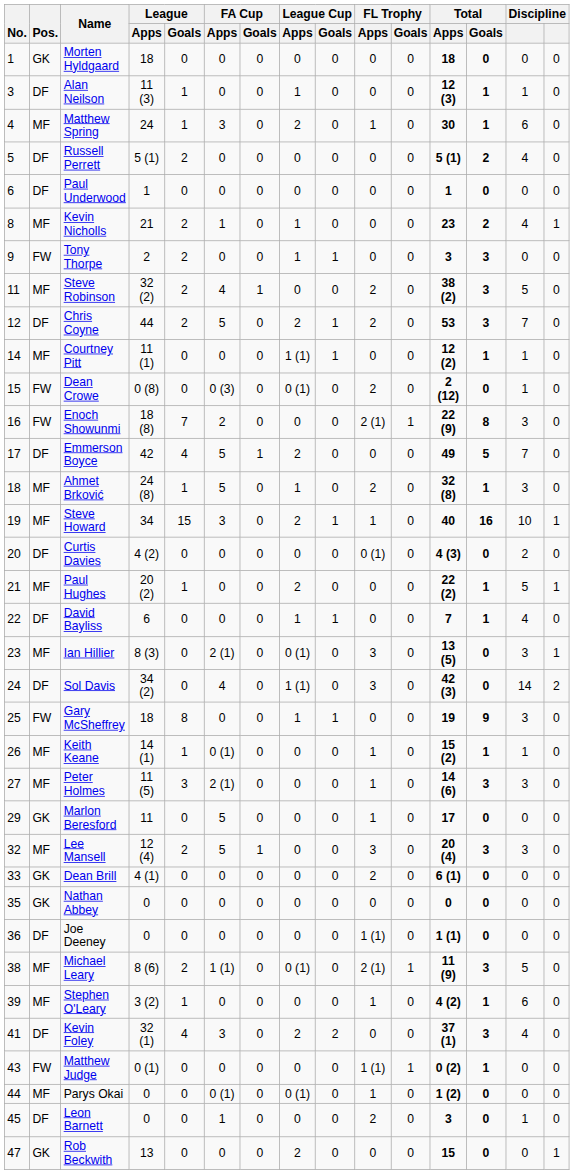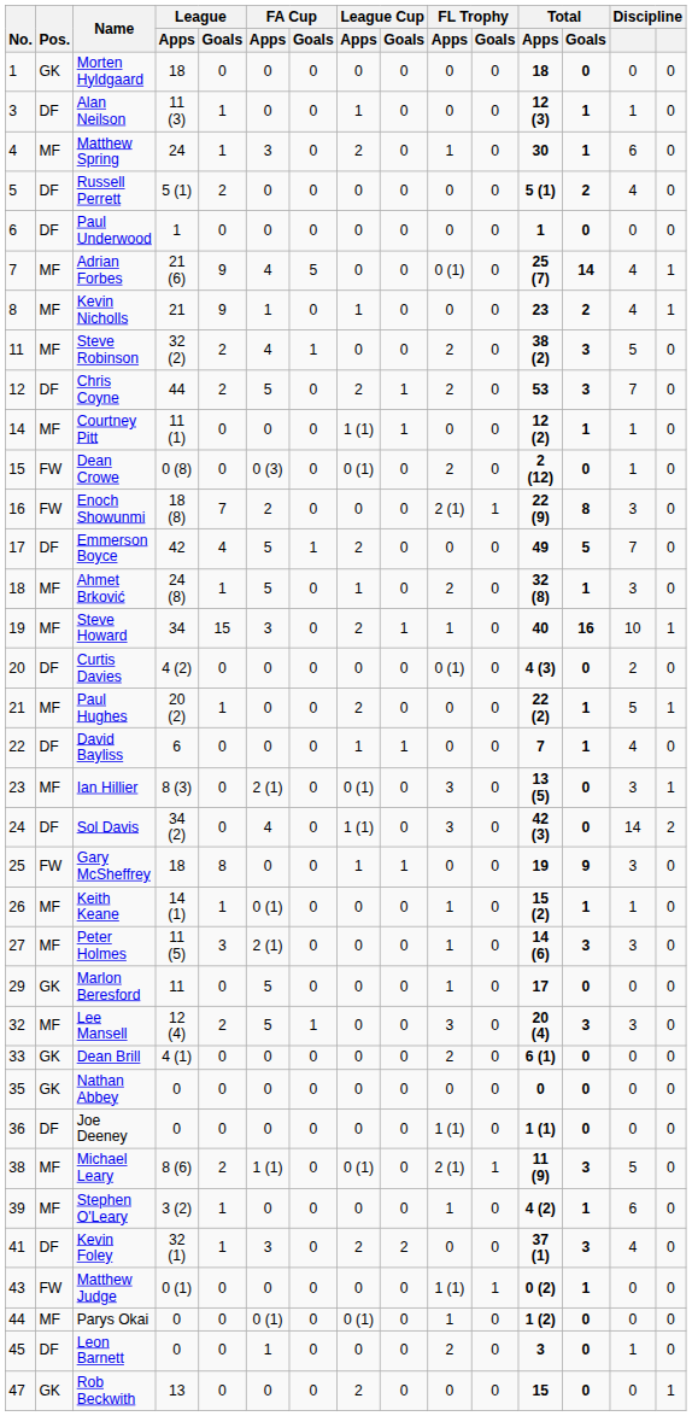 <table class="wikitable" style="text-align:center">
 <tr>
 <th rowspan="2" valign="bottom">No.</th>
 <th rowspan="2" valign="bottom">Pos.</th>
 <th rowspan="2">Name</th>
 <th colspan="2" width="85">League</th>
 <th colspan="2" width="85">FA Cup</th>
 <th colspan="2" width="85">League Cup</th>
 <th colspan="2" width="85">FL Trophy</th>
 <th colspan="2" width="85">Total</th>
 <th colspan="2" width="85">Discipline</th>
 </tr>
 <tr>
 <th>Apps</th>
 <th>Goals</th>
 <th>Apps</th>
 <th>Goals</th>
 <th>Apps</th>
 <th>Goals</th>
 <th>Apps</th>
 <th>Goals</th>
 <th>Apps</th>
 <th>Goals</th>
 <th></th>
 <th></th>
 </tr>
 <tr>
 <td align="left">1</td>
 <td align="left">GK</td>
 <td align="left"> <a href='#'>Morten Hyldgaard</a></td>
 <td>18</td>
 <td>0</td>
 <td>0</td>
 <td>0</td>
 <td>0</td>
 <td>0</td>
 <td>0</td>
 <td>0</td>
 <td><strong>18</strong></td>
 <td><strong>0</strong></td>
 <td>0</td>
 <td>0</td>
 </tr>
 <tr>
 <td align="left">3</td>
 <td align="left">DF</td>
 <td align="left"> <a href='#'>Alan Neilson</a></td>
 <td>11 (3)</td>
 <td>1</td>
 <td>0</td>
 <td>0</td>
 <td>1</td>
 <td>0</td>
 <td>0</td>
 <td>0</td>
 <td><strong>12 (3)</strong></td>
 <td><strong>1</strong></td>
 <td>1</td>
 <td>0</td>
 </tr>
 <tr>
 <td align="left">4</td>
 <td align="left">MF</td>
 <td align="left"> <a href='#'>Matthew Spring</a></td>
 <td>24</td>
 <td>1</td>
 <td>3</td>
 <td>0</td>
 <td>2</td>
 <td>0</td>
 <td>1</td>
 <td>0</td>
 <td><strong>30</strong></td>
 <td><strong>1</strong></td>
 <td>6</td>
 <td>0</td>
 </tr>
 <tr>
 <td align="left">5</td>
 <td align="left">DF</td>
 <td align="left"> <a href='#'>Russell Perrett</a></td>
 <td>5 (1)</td>
 <td>2</td>
 <td>0</td>
 <td>0</td>
 <td>0</td>
 <td>0</td>
 <td>0</td>
 <td>0</td>
 <td><strong>5 (1)</strong></td>
 <td><strong>2</strong></td>
 <td>4</td>
 <td>0</td>
 </tr>
 <tr>
 <td align="left">6</td>
 <td align="left">DF</td>
 <td align="left"> <a href='#'>Paul Underwood</a></td>
 <td>1</td>
 <td>0</td>
 <td>0</td>
 <td>0</td>
 <td>0</td>
 <td>0</td>
 <td>0</td>
 <td>0</td>
 <td><strong>1</strong></td>
 <td><strong>0</strong></td>
 <td>0</td>
 <td>0</td>
 </tr>
 <tr>
+<td align="left">7</td>
+<td align="left">MF</td>
+<td align="left"> <a href='#'>Adrian Forbes</a></td>
+<td>21 (6)</td>
+<td>9</td>
+<td>4</td>
+<td>5</td>
+<td>0</td>
+<td>0</td>
+<td>0 (1)</td>
+<td>0</td>
+<td><strong>25 (7)</strong></td>
+<td><strong>14</strong></td>
+<td>4</td>
+<td>1</td>
+</tr>
+<tr>
 <td align="left">8</td>
 <td align="left">MF</td>
 <td align="left"> <a href='#'>Kevin Nicholls</a></td>
 <td>21</td>
-<td>2</td>
+<td>9</td>
 <td>1</td>
 <td>0</td>
 <td>1</td>
 <td>0</td>
 <td>0</td>
 <td>0</td>
 <td><strong>23</strong></td>
 <td><strong>2</strong></td>
 <td>4</td>
 <td>1</td>
-</tr>
-<tr>
-<td align="left">9</td>
-<td align="left">FW</td>
-<td align="left"> <a href='#'>Tony Thorpe</a></td>
-<td>2</td>
-<td>2</td>
-<td>0</td>
-<td>0</td>
-<td>1</td>
-<td>1</td>
-<td>0</td>
-<td>0</td>
-<td><strong>3</strong></td>
-<td><strong>3</strong></td>
-<td>0</td>
-<td>0</td>
 </tr>
 <tr>
 <td align="left">11</td>
 <td align="left">MF</td>
 <td align="left"> <a href='#'>Steve Robinson</a></td>
 <td>32 (2)</td>
 <td>2</td>
 <td>4</td>
 <td>1</td>
 <td>0</td>
 <td>0</td>
 <td>2</td>
 <td>0</td>
 <td><strong>38 (2)</strong></td>
 <td><strong>3</strong></td>
 <td>5</td>
 <td>0</td>
 </tr>
 <tr>
 <td align="left">12</td>
 <td align="left">DF</td>
 <td align="left"> <a href='#'>Chris Coyne</a></td>
 <td>44</td>
 <td>2</td>
 <td>5</td>
 <td>0</td>
 <td>2</td>
 <td>1</td>
 <td>2</td>
 <td>0</td>
 <td><strong>53</strong></td>
 <td><strong>3</strong></td>
 <td>7</td>
 <td>0</td>
 </tr>
 <tr>
 <td align="left">14</td>
 <td align="left">MF</td>
 <td align="left"> <a href='#'>Courtney Pitt</a></td>
 <td>11 (1)</td>
 <td>0</td>
 <td>0</td>
 <td>0</td>
 <td>1 (1)</td>
 <td>1</td>
 <td>0</td>
 <td>0</td>
 <td><strong>12 (2)</strong></td>
 <td><strong>1</strong></td>
 <td>1</td>
 <td>0</td>
 </tr>
 <tr>
 <td align="left">15</td>
 <td align="left">FW</td>
 <td align="left"> <a href='#'>Dean Crowe</a></td>
 <td>0 (8)</td>
 <td>0</td>
 <td>0 (3)</td>
 <td>0</td>
 <td>0 (1)</td>
 <td>0</td>
 <td>2</td>
 <td>0</td>
 <td><strong>2 (12)</strong></td>
 <td><strong>0</strong></td>
 <td>1</td>
 <td>0</td>
 </tr>
 <tr>
 <td align="left">16</td>
 <td align="left">FW</td>
 <td align="left"> <a href='#'>Enoch Showunmi</a></td>
 <td>18 (8)</td>
 <td>7</td>
 <td>2</td>
 <td>0</td>
 <td>0</td>
 <td>0</td>
 <td>2 (1)</td>
 <td>1</td>
 <td><strong>22 (9)</strong></td>
 <td><strong>8</strong></td>
 <td>3</td>
 <td>0</td>
 </tr>
 <tr>
 <td align="left">17</td>
 <td align="left">DF</td>
 <td align="left"> <a href='#'>Emmerson Boyce</a></td>
 <td>42</td>
 <td>4</td>
 <td>5</td>
 <td>1</td>
 <td>2</td>
 <td>0</td>
 <td>0</td>
 <td>0</td>
 <td><strong>49</strong></td>
 <td><strong>5</strong></td>
 <td>7</td>
 <td>0</td>
 </tr>
 <tr>
 <td align="left">18</td>
 <td align="left">MF</td>
 <td align="left"> <a href='#'>Ahmet Brković</a></td>
 <td>24 (8)</td>
 <td>1</td>
 <td>5</td>
 <td>0</td>
 <td>1</td>
 <td>0</td>
 <td>2</td>
 <td>0</td>
 <td><strong>32 (8)</strong></td>
 <td><strong>1</strong></td>
 <td>3</td>
 <td>0</td>
 </tr>
 <tr>
 <td align="left">19</td>
 <td align="left">MF</td>
 <td align="left"> <a href='#'>Steve Howard</a></td>
 <td>34</td>
 <td>15</td>
 <td>3</td>
 <td>0</td>
 <td>2</td>
 <td>1</td>
 <td>1</td>
 <td>0</td>
 <td><strong>40</strong></td>
 <td><strong>16</strong></td>
 <td>10</td>
 <td>1</td>
 </tr>
 <tr>
 <td align="left">20</td>
 <td align="left">DF</td>
 <td align="left"> <a href='#'>Curtis Davies</a></td>
 <td>4 (2)</td>
 <td>0</td>
 <td>0</td>
 <td>0</td>
 <td>0</td>
 <td>0</td>
 <td>0 (1)</td>
 <td>0</td>
 <td><strong>4 (3)</strong></td>
 <td><strong>0</strong></td>
 <td>2</td>
 <td>0</td>
 </tr>
 <tr>
 <td align="left">21</td>
 <td align="left">MF</td>
 <td align="left"> <a href='#'>Paul Hughes</a></td>
 <td>20 (2)</td>
 <td>1</td>
 <td>0</td>
 <td>0</td>
 <td>2</td>
 <td>0</td>
 <td>0</td>
 <td>0</td>
 <td><strong>22 (2)</strong></td>
 <td><strong>1</strong></td>
 <td>5</td>
 <td>1</td>
 </tr>
 <tr>
 <td align="left">22</td>
 <td align="left">DF</td>
 <td align="left"> <a href='#'>David Bayliss</a></td>
 <td>6</td>
 <td>0</td>
 <td>0</td>
 <td>0</td>
 <td>1</td>
 <td>1</td>
 <td>0</td>
 <td>0</td>
 <td><strong>7</strong></td>
 <td><strong>1</strong></td>
 <td>4</td>
 <td>0</td>
 </tr>
 <tr>
 <td align="left">23</td>
 <td align="left">MF</td>
 <td align="left"> <a href='#'>Ian Hillier</a></td>
 <td>8 (3)</td>
 <td>0</td>
 <td>2 (1)</td>
 <td>0</td>
 <td>0 (1)</td>
 <td>0</td>
 <td>3</td>
 <td>0</td>
 <td><strong>13 (5)</strong></td>
 <td><strong>0</strong></td>
 <td>3</td>
 <td>1</td>
 </tr>
 <tr>
 <td align="left">24</td>
 <td align="left">DF</td>
 <td align="left"> <a href='#'>Sol Davis</a></td>
 <td>34 (2)</td>
 <td>0</td>
 <td>4</td>
 <td>0</td>
 <td>1 (1)</td>
 <td>0</td>
 <td>3</td>
 <td>0</td>
 <td><strong>42 (3)</strong></td>
 <td><strong>0</strong></td>
 <td>14</td>
 <td>2</td>
 </tr>
 <tr>
 <td align="left">25</td>
 <td align="left">FW</td>
 <td align="left"> <a href='#'>Gary McSheffrey</a></td>
 <td>18</td>
 <td>8</td>
 <td>0</td>
 <td>0</td>
 <td>1</td>
 <td>1</td>
 <td>0</td>
 <td>0</td>
 <td><strong>19</strong></td>
 <td><strong>9</strong></td>
 <td>3</td>
 <td>0</td>
 </tr>
 <tr>
 <td align="left">26</td>
 <td align="left">MF</td>
 <td align="left"> <a href='#'>Keith Keane</a></td>
 <td>14 (1)</td>
 <td>1</td>
 <td>0 (1)</td>
 <td>0</td>
 <td>0</td>
 <td>0</td>
 <td>1</td>
 <td>0</td>
 <td><strong>15 (2)</strong></td>
 <td><strong>1</strong></td>
 <td>1</td>
 <td>0</td>
 </tr>
 <tr>
 <td align="left">27</td>
 <td align="left">MF</td>
 <td align="left"> <a href='#'>Peter Holmes</a></td>
 <td>11 (5)</td>
 <td>3</td>
 <td>2 (1)</td>
 <td>0</td>
 <td>0</td>
 <td>0</td>
 <td>1</td>
 <td>0</td>
 <td><strong>14 (6)</strong></td>
 <td><strong>3</strong></td>
 <td>3</td>
 <td>0</td>
 </tr>
 <tr>
 <td align="left">29</td>
 <td align="left">GK</td>
 <td align="left"> <a href='#'>Marlon Beresford</a></td>
 <td>11</td>
 <td>0</td>
 <td>5</td>
 <td>0</td>
 <td>0</td>
 <td>0</td>
 <td>1</td>
 <td>0</td>
 <td><strong>17</strong></td>
 <td><strong>0</strong></td>
 <td>0</td>
 <td>0</td>
 </tr>
 <tr>
 <td align="left">32</td>
 <td align="left">MF</td>
 <td align="left"> <a href='#'>Lee Mansell</a></td>
 <td>12 (4)</td>
 <td>2</td>
 <td>5</td>
 <td>1</td>
 <td>0</td>
 <td>0</td>
 <td>3</td>
 <td>0</td>
 <td><strong>20 (4)</strong></td>
 <td><strong>3</strong></td>
 <td>3</td>
 <td>0</td>
 </tr>
 <tr>
 <td align="left">33</td>
 <td align="left">GK</td>
 <td align="left"> <a href='#'>Dean Brill</a></td>
 <td>4 (1)</td>
 <td>0</td>
 <td>0</td>
 <td>0</td>
 <td>0</td>
 <td>0</td>
 <td>2</td>
 <td>0</td>
 <td><strong>6 (1)</strong></td>
 <td><strong>0</strong></td>
 <td>0</td>
 <td>0</td>
 </tr>
 <tr>
 <td align="left">35</td>
 <td align="left">GK</td>
 <td align="left"> <a href='#'>Nathan Abbey</a></td>
 <td>0</td>
 <td>0</td>
 <td>0</td>
 <td>0</td>
 <td>0</td>
 <td>0</td>
 <td>0</td>
 <td>0</td>
 <td><strong>0</strong></td>
 <td><strong>0</strong></td>
 <td>0</td>
 <td>0</td>
 </tr>
 <tr>
 <td align="left">36</td>
 <td align="left">DF</td>
 <td align="left"> Joe Deeney</td>
 <td>0</td>
 <td>0</td>
 <td>0</td>
 <td>0</td>
 <td>0</td>
 <td>0</td>
 <td>1 (1)</td>
 <td>0</td>
 <td><strong>1 (1)</strong></td>
 <td><strong>0</strong></td>
 <td>0</td>
 <td>0</td>
 </tr>
 <tr>
 <td align="left">38</td>
 <td align="left">MF</td>
 <td align="left"> <a href='#'>Michael Leary</a></td>
 <td>8 (6)</td>
 <td>2</td>
 <td>1 (1)</td>
 <td>0</td>
 <td>0 (1)</td>
 <td>0</td>
 <td>2 (1)</td>
 <td>1</td>
 <td><strong>11 (9)</strong></td>
 <td><strong>3</strong></td>
 <td>5</td>
 <td>0</td>
 </tr>
 <tr>
 <td align="left">39</td>
 <td align="left">MF</td>
 <td align="left"> <a href='#'>Stephen O'Leary</a></td>
 <td>3 (2)</td>
 <td>1</td>
 <td>0</td>
 <td>0</td>
 <td>0</td>
 <td>0</td>
 <td>1</td>
 <td>0</td>
 <td><strong>4 (2)</strong></td>
 <td><strong>1</strong></td>
 <td>6</td>
 <td>0</td>
 </tr>
 <tr>
 <td align="left">41</td>
 <td align="left">DF</td>
 <td align="left"> <a href='#'>Kevin Foley</a></td>
 <td>32 (1)</td>
-<td>4</td>
+<td>1</td>
 <td>3</td>
 <td>0</td>
 <td>2</td>
 <td>2</td>
 <td>0</td>
 <td>0</td>
 <td><strong>37 (1)</strong></td>
 <td><strong>3</strong></td>
 <td>4</td>
 <td>0</td>
 </tr>
 <tr>
 <td align="left">43</td>
 <td align="left">FW</td>
 <td align="left"> <a href='#'>Matthew Judge</a></td>
 <td>0 (1)</td>
 <td>0</td>
 <td>0</td>
 <td>0</td>
 <td>0</td>
 <td>0</td>
 <td>1 (1)</td>
 <td>1</td>
 <td><strong>0 (2)</strong></td>
 <td><strong>1</strong></td>
 <td>0</td>
 <td>0</td>
 </tr>
 <tr>
 <td align="left">44</td>
 <td align="left">MF</td>
 <td align="left"> Parys Okai</td>
 <td>0</td>
 <td>0</td>
 <td>0 (1)</td>
 <td>0</td>
 <td>0 (1)</td>
 <td>0</td>
 <td>1</td>
 <td>0</td>
 <td><strong>1 (2)</strong></td>
 <td><strong>0</strong></td>
 <td>0</td>
 <td>0</td>
 </tr>
 <tr>
 <td align="left">45</td>
 <td align="left">DF</td>
 <td align="left"> <a href='#'>Leon Barnett</a></td>
 <td>0</td>
 <td>0</td>
 <td>1</td>
 <td>0</td>
 <td>0</td>
 <td>0</td>
 <td>2</td>
 <td>0</td>
 <td><strong>3</strong></td>
 <td><strong>0</strong></td>
 <td>1</td>
 <td>0</td>
 </tr>
 <tr>
 <td align="left">47</td>
 <td align="left">GK</td>
 <td align="left"> <a href='#'>Rob Beckwith</a></td>
 <td>13</td>
 <td>0</td>
 <td>0</td>
 <td>0</td>
 <td>2</td>
 <td>0</td>
 <td>0</td>
 <td>0</td>
 <td><strong>15</strong></td>
 <td><strong>0</strong></td>
 <td>0</td>
 <td>1</td>
 </tr>
 </table>
